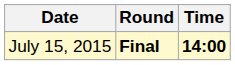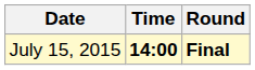 <table class="wikitable">
 <tr>
 <th>Date</th>
+<th>Time</th>
 <th>Round</th>
-<th>Time</th>
 </tr>
 <tr style=background:lemonchiffon>
 <td>July 15, 2015</td>
+<td><strong>14:00</strong></td>
 <td><strong>Final</strong></td>
-<td><strong>14:00</strong></td>
 </tr>
 </table>
